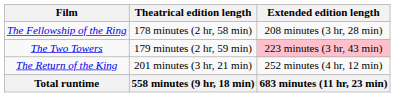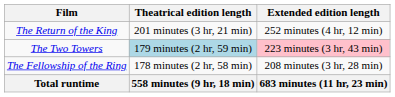 <table class="wikitable" style="text-align:center;">
 <tr>
 <th>Film</th>
 <th>Theatrical edition length</th>
 <th>Extended edition length</th>
 </tr>
 <tr>
+<td><em><a href='#'>The Return of the King</a></em></td>
+<td>201 minutes (3 hr, 21 min)</td>
+<td>252 minutes (4 hr, 12 min)</td>
+</tr>
+<tr>
+<td><em><a href='#'>The Two Towers</a></em></td>
+<td style="background: lightblue;">179 minutes (2 hr, 59 min)</td>
+<td style="background: pink;">223 minutes (3 hr, 43 min)</td>
+</tr>
+<tr>
 <td><em><a href='#'>The Fellowship of the Ring</a></em></td>
 <td>178 minutes (2 hr, 58 min)</td>
 <td>208 minutes (3 hr, 28 min)</td>
-</tr>
-<tr>
-<td><em><a href='#'>The Two Towers</a></em></td>
-<td>179 minutes (2 hr, 59 min)</td>
-<td style="background: pink;">223 minutes (3 hr, 43 min)</td>
-</tr>
-<tr>
-<td><em><a href='#'>The Return of the King</a></em></td>
-<td>201 minutes (3 hr, 21 min)</td>
-<td>252 minutes (4 hr, 12 min)</td>
 </tr>
 <tr>
 <th>Total runtime</th>
 <th>558 minutes (9 hr, 18 min)</th>
 <th>683 minutes (11 hr, 23 min)</th>
 </tr>
 </table>
